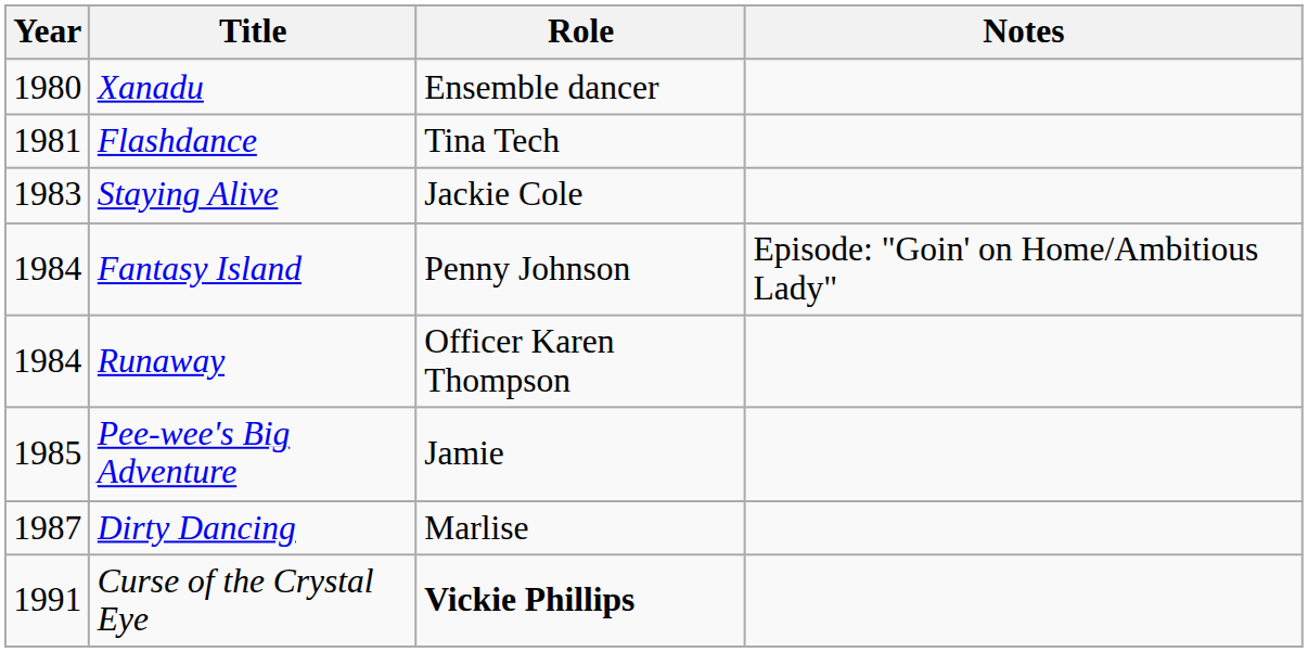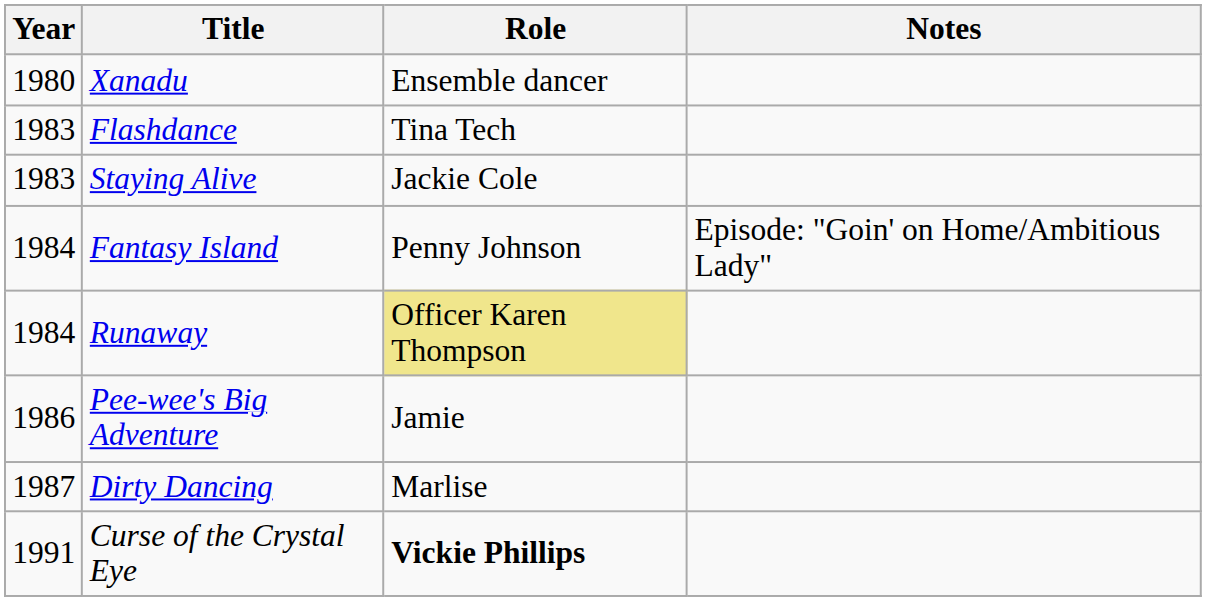 <table class="wikitable sortable">
 <tr>
 <th>Year</th>
 <th>Title</th>
 <th>Role</th>
 <th>Notes</th>
 </tr>
 <tr>
 <td>1980</td>
 <td><em><a href='#'>Xanadu</a></em></td>
 <td>Ensemble dancer</td>
 <td></td>
 </tr>
 <tr>
-<td>1981</td>
+<td>1983</td>
 <td><em><a href='#'>Flashdance</a></em></td>
 <td>Tina Tech</td>
 <td></td>
 </tr>
 <tr>
 <td>1983</td>
 <td><em><a href='#'>Staying Alive</a></em></td>
 <td>Jackie Cole</td>
 <td></td>
 </tr>
 <tr>
 <td>1984</td>
 <td><em><a href='#'>Fantasy Island</a></em></td>
 <td>Penny Johnson</td>
 <td>Episode: "Goin' on Home/Ambitious Lady"</td>
 </tr>
 <tr>
 <td>1984</td>
 <td><em><a href='#'>Runaway</a></em></td>
-<td>Officer Karen Thompson</td>
+<td style="background: khaki;">Officer Karen Thompson</td>
 <td></td>
 </tr>
 <tr>
-<td>1985</td>
+<td>1986</td>
 <td><em><a href='#'>Pee-wee's Big Adventure</a></em></td>
 <td>Jamie</td>
 <td></td>
 </tr>
 <tr>
 <td>1987</td>
 <td><em><a href='#'>Dirty Dancing</a></em></td>
 <td>Marlise</td>
 <td></td>
 </tr>
 <tr>
 <td>1991</td>
 <td><em>Curse of the Crystal Eye</em></td>
 <td><strong>Vickie Phillips</strong></td>
 <td></td>
 </tr>
 </table>
